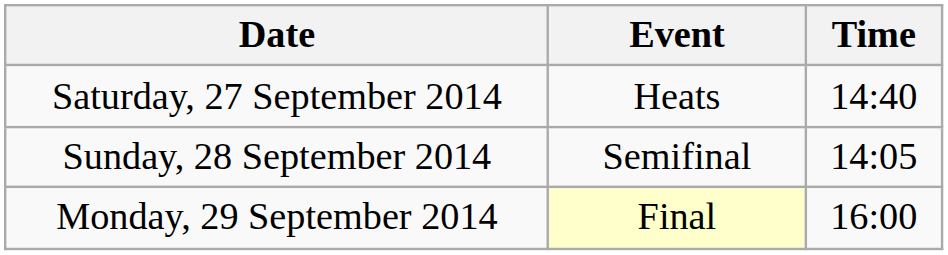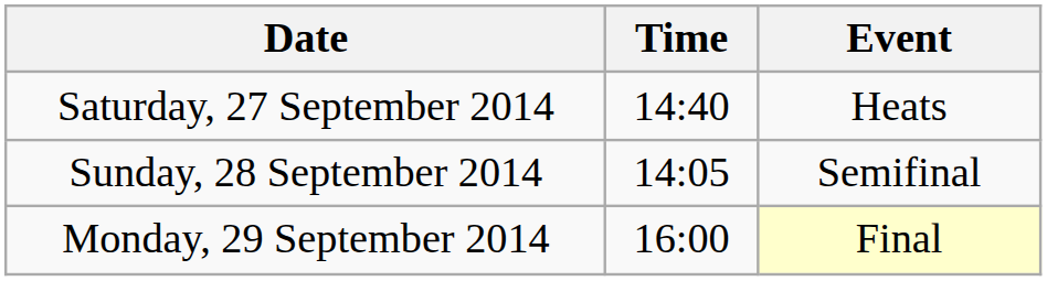 <table class = "wikitable" style="text-align:center;">
 <tr>
 <th width=220>Date</th>
+<th width=50>Time</th>
 <th width=100>Event</th>
-<th width=50>Time</th>
 </tr>
 <tr>
 <td>Saturday, 27 September 2014</td>
+<td>14:40</td>
 <td>Heats</td>
-<td>14:40</td>
 </tr>
 <tr>
 <td>Sunday, 28 September 2014</td>
+<td>14:05</td>
 <td>Semifinal</td>
-<td>14:05</td>
 </tr>
 <tr>
 <td>Monday, 29 September 2014</td>
+<td>16:00</td>
 <td bgcolor=ffffcc>Final</td>
-<td>16:00</td>
 </tr>
 </table>
